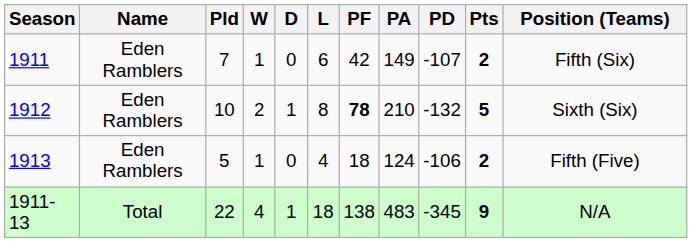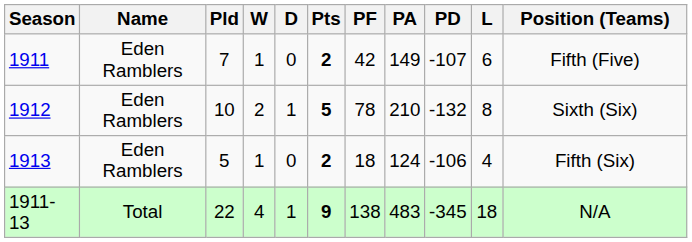 <table class="wikitable" style="text-align:center;">
 <tr>
 <th width=30>Season</th>
 <th width=100 abbr="Name">Name</th>
 <th width=20 abbr="Played">Pld</th>
 <th width=20 abbr="Won">W</th>
 <th width=20 abbr="Drawn">D</th>
-<th width=20 abbr="Lost">L</th>
+<th width=20 abbr="Points">Pts</th>
 <th width=20 abbr="Points for">PF</th>
 <th width=20 abbr="Points against">PA</th>
 <th width=20 abbr="Points difference">PD</th>
-<th width=20 abbr="Points">Pts</th>
+<th width=20 abbr="Lost">L</th>
 <th width=150>Position (Teams)</th>
 </tr>
 <tr>
 <td style="text-align:left;"><a href='#'>1911</a></td>
 <td>Eden Ramblers</td>
 <td>7</td>
 <td>1</td>
 <td>0</td>
-<td>6</td>
+<td><strong>2</strong></td>
 <td>42</td>
 <td>149</td>
 <td>-107</td>
-<td><strong>2</strong></td>
-<td>Fifth (Six)</td>
+<td>6</td>
+<td>Fifth (Five)</td>
 </tr>
 <tr>
 <td style="text-align:left;"><a href='#'>1912</a></td>
 <td>Eden Ramblers</td>
 <td>10</td>
 <td>2</td>
 <td>1</td>
-<td>8</td>
-<td><strong>78</strong></td>
+<td><strong>5</strong></td>
+<td>78</td>
 <td>210</td>
 <td>-132</td>
-<td><strong>5</strong></td>
+<td>8</td>
 <td>Sixth (Six)</td>
 </tr>
 <tr>
 <td style="text-align:left;"><a href='#'>1913</a></td>
 <td>Eden Ramblers</td>
 <td>5</td>
 <td>1</td>
 <td>0</td>
-<td>4</td>
+<td><strong>2</strong></td>
 <td>18</td>
 <td>124</td>
 <td>-106</td>
-<td><strong>2</strong></td>
-<td>Fifth (Five)</td>
+<td>4</td>
+<td>Fifth (Six)</td>
 </tr>
 <tr style="background: #ccffcc;">
 <td style="text-align:left;">1911-13</td>
 <td>Total</td>
 <td>22</td>
 <td>4</td>
 <td>1</td>
-<td>18</td>
+<td><strong>9</strong></td>
 <td>138</td>
 <td>483</td>
 <td>-345</td>
-<td><strong>9</strong></td>
+<td>18</td>
 <td>N/A</td>
 </tr>
 </table>
